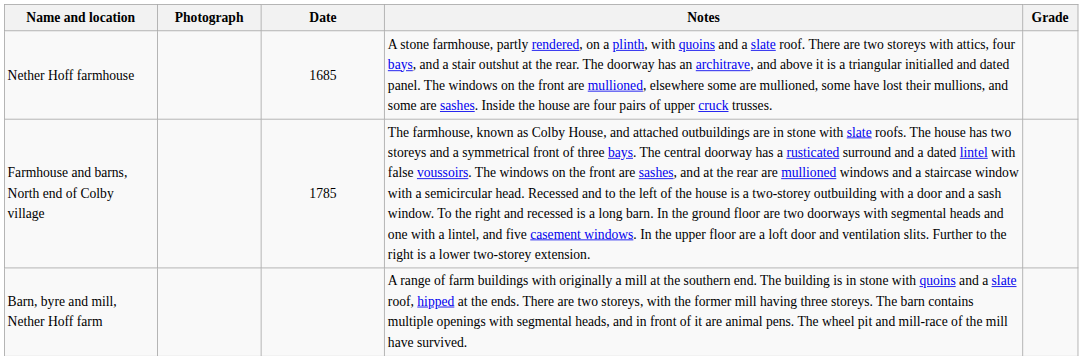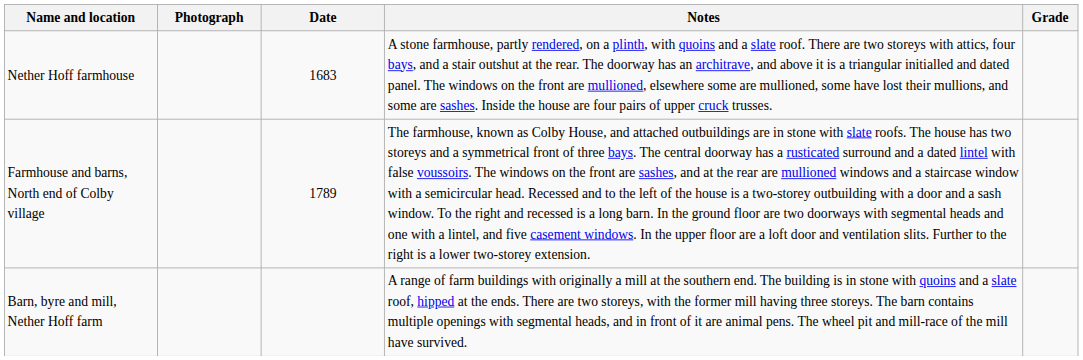 <table class="wikitable sortable plainrowheaders" style="width:100%; border:0; text-align:left; line-height:150%;">
 <tr>
 <th scope="col"  style="width:150px">Name and location</th>
 <th scope="col"  style="width:100px" class="unsortable">Photograph</th>
 <th scope="col"  style="width:120px">Date</th>
 <th scope="col"  style="width:650px" class="unsortable">Notes</th>
 <th scope="col"  style="width:50px">Grade</th>
 </tr>
 <tr>
 <td>Nether Hoff farmhouse<br><small></small></td>
 <td></td>
-<td align="center">1685</td>
+<td align="center">1683</td>
 <td>A stone farmhouse, partly <a href='#'>rendered</a>, on a <a href='#'>plinth</a>, with <a href='#'>quoins</a> and a <a href='#'>slate</a> roof.  There are two storeys with attics, four <a href='#'>bays</a>, and a stair outshut at the rear.  The doorway has an <a href='#'>architrave</a>, and above it is a triangular initialled and dated panel.  The windows on the front are <a href='#'>mullioned</a>, elsewhere some are mullioned, some have lost their mullions, and some are <a href='#'>sashes</a>.  Inside the house are four pairs of upper <a href='#'>cruck</a> trusses.</td>
 <td align="center" ></td>
 </tr>
 <tr>
 <td>Farmhouse and barns,<br>North end of Colby village<br><small></small></td>
 <td></td>
-<td align="center">1785</td>
+<td align="center">1789</td>
 <td>The farmhouse, known as Colby House, and attached outbuildings are in stone with <a href='#'>slate</a> roofs.  The house has two storeys and a symmetrical front of three <a href='#'>bays</a>.  The central doorway has a <a href='#'>rusticated</a> surround and a dated <a href='#'>lintel</a> with false <a href='#'>voussoirs</a>.  The windows on the front are <a href='#'>sashes</a>, and at the rear are <a href='#'>mullioned</a> windows and a staircase window with a semicircular head.  Recessed and to the left of the house is a two-storey outbuilding with a door and a sash window.  To the right and recessed is a long barn.  In the ground floor are two doorways with segmental heads and one with a lintel, and five <a href='#'>casement windows</a>.  In the upper floor are a loft door and ventilation slits.  Further to the right is a lower two-storey extension.</td>
 <td align="center" ></td>
 </tr>
 <tr>
 <td>Barn, byre and mill,<br>Nether Hoff farm<br><small></small></td>
 <td></td>
 <td align="center"></td>
 <td>A range of farm buildings with originally a mill at the southern end.  The building is in stone with <a href='#'>quoins</a> and a <a href='#'>slate</a> roof, <a href='#'>hipped</a> at the ends.  There are two storeys, with the former mill having three storeys.  The barn contains multiple openings with segmental heads, and in front of it are animal pens.  The wheel pit and mill-race of the mill have survived.</td>
 <td align="center" ></td>
 </tr>
 <tr>
 </tr>
 </table>
